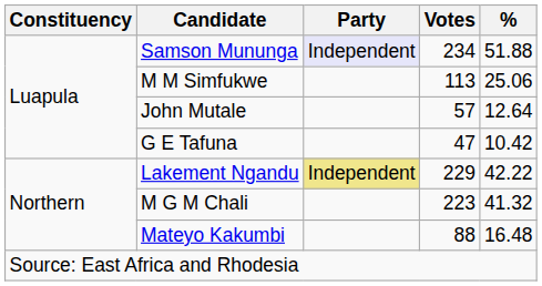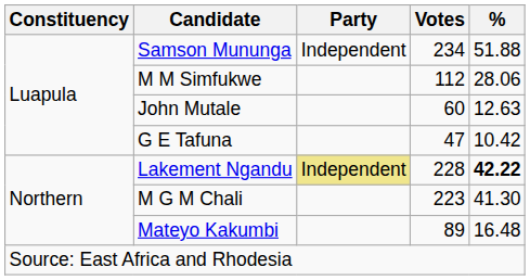 <table class=wikitable>
 <tr>
 <th>Constituency</th>
 <th>Candidate</th>
 <th>Party</th>
 <th>Votes</th>
 <th>%</th>
 </tr>
 <tr>
 <td rowspan=4>Luapula</td>
 <td><a href='#'>Samson Mununga</a></td>
-<td style="background: lavender;">Independent</td>
+<td>Independent</td>
 <td align=right>234</td>
 <td align=right>51.88</td>
 </tr>
 <tr>
 <td>M M Simfukwe</td>
 <td></td>
-<td align=right>113</td>
-<td align=right>25.06</td>
+<td align=right>112</td>
+<td align=right>28.06</td>
 </tr>
 <tr>
 <td>John Mutale</td>
 <td></td>
-<td align=right>57</td>
-<td align=right>12.64</td>
+<td align=right>60</td>
+<td align=right>12.63</td>
 </tr>
 <tr>
 <td>G E Tafuna</td>
 <td></td>
 <td align=right>47</td>
 <td align=right>10.42</td>
 </tr>
 <tr>
 <td rowspan=3>Northern</td>
 <td><a href='#'>Lakement Ngandu</a></td>
 <td style="background: khaki;">Independent</td>
-<td align=right>229</td>
-<td align=right>42.22</td>
+<td align=right>228</td>
+<td align=right><strong>42.22</strong></td>
 </tr>
 <tr>
 <td>M G M Chali</td>
 <td></td>
 <td align=right>223</td>
-<td align=right>41.32</td>
+<td align=right>41.30</td>
 </tr>
 <tr>
 <td><a href='#'>Mateyo Kakumbi</a></td>
 <td></td>
-<td align=right>88</td>
+<td align=right>89</td>
 <td align=right>16.48</td>
 </tr>
 <tr>
 <td colspan=5>Source: East Africa and Rhodesia</td>
 </tr>
 </table>
